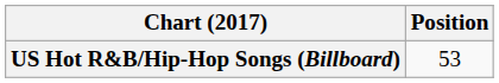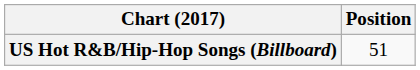 <table class="wikitable plainrowheaders" style="text-align:center">
 <tr>
 <th scope="col">Chart (2017)</th>
 <th scope="col">Position</th>
 </tr>
 <tr>
 <th scope="row">US Hot R&B/Hip-Hop Songs (<em>Billboard</em>)</th>
-<td>53</td>
+<td>51</td>
 </tr>
 </table>
